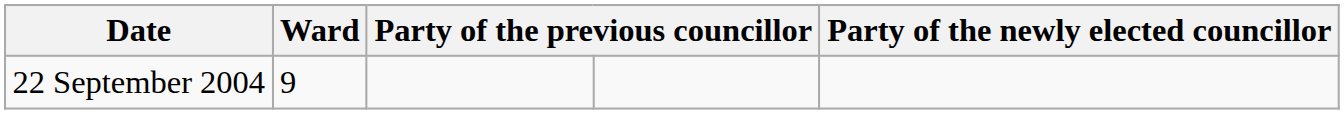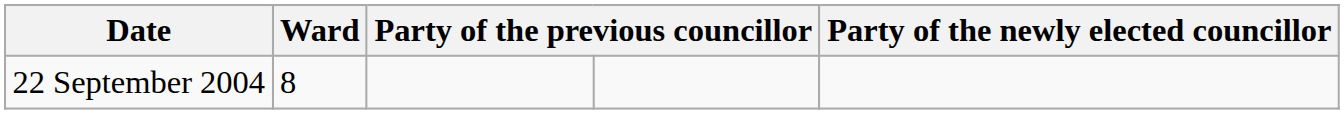 <table class="wikitable">
 <tr>
 <th>Date</th>
 <th>Ward</th>
 <th colspan=2>Party of the previous councillor</th>
 <th colspan=2>Party of the newly elected councillor</th>
 </tr>
 <tr>
 <td>22 September 2004</td>
-<td>9</td>
+<td>8</td>
 <td></td>
 <td></td>
 </tr>
 </table>
